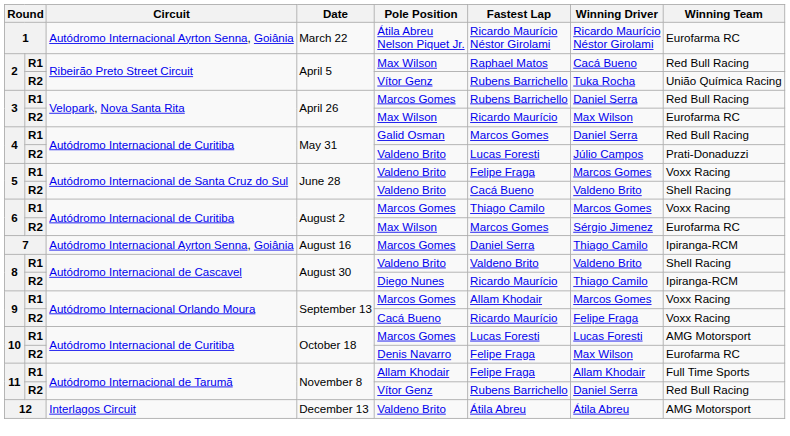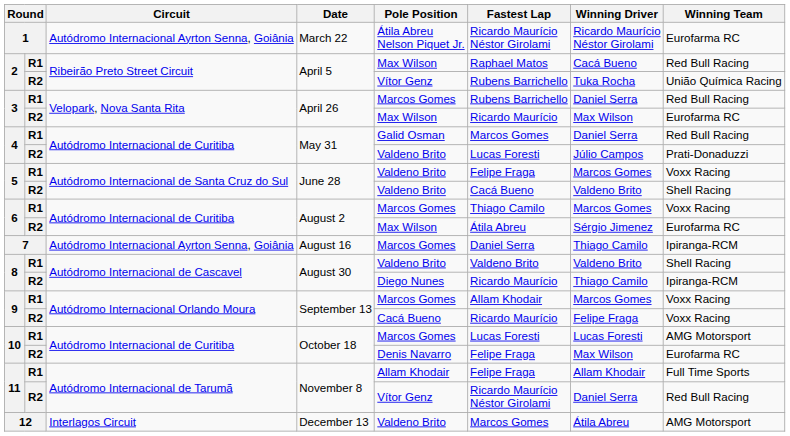 <table class="wikitable" style="font-size: 85%;">
 <tr>
 <th colspan=2>Round</th>
 <th>Circuit</th>
 <th>Date</th>
 <th>Pole Position</th>
 <th>Fastest Lap</th>
 <th>Winning Driver</th>
 <th>Winning Team</th>
 </tr>
 <tr>
 <th colspan=2>1</th>
 <td><a href='#'>Autódromo Internacional Ayrton Senna</a>, <a href='#'>Goiânia</a></td>
 <td>March 22</td>
 <td> <a href='#'>Átila Abreu</a><br> <a href='#'>Nelson Piquet Jr.</a></td>
 <td> <a href='#'>Ricardo Maurício</a><br> <a href='#'>Néstor Girolami</a></td>
 <td> <a href='#'>Ricardo Maurício</a><br> <a href='#'>Néstor Girolami</a></td>
 <td>Eurofarma RC</td>
 </tr>
 <tr>
 <th rowspan=2>2</th>
 <th>R1</th>
 <td rowspan=2><a href='#'>Ribeirão Preto Street Circuit</a></td>
 <td rowspan=2>April 5</td>
 <td> <a href='#'>Max Wilson</a></td>
 <td> <a href='#'>Raphael Matos</a></td>
 <td> <a href='#'>Cacá Bueno</a></td>
 <td>Red Bull Racing</td>
 </tr>
 <tr>
 <th>R2</th>
 <td> <a href='#'>Vítor Genz</a></td>
 <td> <a href='#'>Rubens Barrichello</a></td>
 <td> <a href='#'>Tuka Rocha</a></td>
 <td>União Química Racing</td>
 </tr>
 <tr>
 <th rowspan=2>3</th>
 <th>R1</th>
 <td rowspan=2><a href='#'>Velopark</a>, <a href='#'>Nova Santa Rita</a></td>
 <td rowspan=2>April 26</td>
 <td> <a href='#'>Marcos Gomes</a></td>
 <td> <a href='#'>Rubens Barrichello</a></td>
 <td> <a href='#'>Daniel Serra</a></td>
 <td>Red Bull Racing</td>
 </tr>
 <tr>
 <th>R2</th>
 <td> <a href='#'>Max Wilson</a></td>
 <td> <a href='#'>Ricardo Maurício</a></td>
 <td> <a href='#'>Max Wilson</a></td>
 <td>Eurofarma RC</td>
 </tr>
 <tr>
 <th rowspan=2>4</th>
 <th>R1</th>
 <td rowspan=2><a href='#'>Autódromo Internacional de Curitiba</a></td>
 <td rowspan=2>May 31</td>
 <td> <a href='#'>Galid Osman</a></td>
 <td> <a href='#'>Marcos Gomes</a></td>
 <td> <a href='#'>Daniel Serra</a></td>
 <td>Red Bull Racing</td>
 </tr>
 <tr>
 <th>R2</th>
 <td> <a href='#'>Valdeno Brito</a></td>
 <td> <a href='#'>Lucas Foresti</a></td>
 <td> <a href='#'>Júlio Campos</a></td>
 <td>Prati-Donaduzzi</td>
 </tr>
 <tr>
 <th rowspan=2>5</th>
 <th>R1</th>
 <td rowspan=2><a href='#'>Autódromo Internacional de Santa Cruz do Sul</a></td>
 <td rowspan=2>June 28</td>
 <td> <a href='#'>Valdeno Brito</a></td>
 <td> <a href='#'>Felipe Fraga</a></td>
 <td> <a href='#'>Marcos Gomes</a></td>
 <td>Voxx Racing</td>
 </tr>
 <tr>
 <th>R2</th>
 <td> <a href='#'>Valdeno Brito</a></td>
 <td> <a href='#'>Cacá Bueno</a></td>
 <td> <a href='#'>Valdeno Brito</a></td>
 <td>Shell Racing</td>
 </tr>
 <tr>
 <th rowspan=2>6</th>
 <th>R1</th>
 <td rowspan=2><a href='#'>Autódromo Internacional de Curitiba</a></td>
 <td rowspan=2>August 2</td>
 <td> <a href='#'>Marcos Gomes</a></td>
 <td> <a href='#'>Thiago Camilo</a></td>
 <td> <a href='#'>Marcos Gomes</a></td>
 <td>Voxx Racing</td>
 </tr>
 <tr>
 <th>R2</th>
 <td> <a href='#'>Max Wilson</a></td>
-<td> <a href='#'>Marcos Gomes</a></td>
+<td> <a href='#'>Átila Abreu</a></td>
 <td> <a href='#'>Sérgio Jimenez</a></td>
 <td>Eurofarma RC</td>
 </tr>
 <tr>
 <th colspan=2>7</th>
 <td><a href='#'>Autódromo Internacional Ayrton Senna</a>, <a href='#'>Goiânia</a></td>
 <td>August 16</td>
 <td> <a href='#'>Marcos Gomes</a></td>
 <td> <a href='#'>Daniel Serra</a></td>
 <td> <a href='#'>Thiago Camilo</a></td>
 <td>Ipiranga-RCM</td>
 </tr>
 <tr>
 <th rowspan=2>8</th>
 <th>R1</th>
 <td rowspan=2><a href='#'>Autódromo Internacional de Cascavel</a></td>
 <td rowspan=2>August 30</td>
 <td> <a href='#'>Valdeno Brito</a></td>
 <td> <a href='#'>Valdeno Brito</a></td>
 <td> <a href='#'>Valdeno Brito</a></td>
 <td>Shell Racing</td>
 </tr>
 <tr>
 <th>R2</th>
 <td> <a href='#'>Diego Nunes</a></td>
 <td> <a href='#'>Ricardo Maurício</a></td>
 <td> <a href='#'>Thiago Camilo</a></td>
 <td>Ipiranga-RCM</td>
 </tr>
 <tr>
 <th rowspan=2>9</th>
 <th>R1</th>
 <td rowspan=2><a href='#'>Autódromo Internacional Orlando Moura</a></td>
 <td rowspan=2>September 13</td>
 <td> <a href='#'>Marcos Gomes</a></td>
 <td> <a href='#'>Allam Khodair</a></td>
 <td> <a href='#'>Marcos Gomes</a></td>
 <td>Voxx Racing</td>
 </tr>
 <tr>
 <th>R2</th>
 <td> <a href='#'>Cacá Bueno</a></td>
 <td> <a href='#'>Ricardo Maurício</a></td>
 <td> <a href='#'>Felipe Fraga</a></td>
 <td>Voxx Racing</td>
 </tr>
 <tr>
 <th rowspan=2>10</th>
 <th>R1</th>
 <td rowspan=2><a href='#'>Autódromo Internacional de Curitiba</a></td>
 <td rowspan=2>October 18</td>
 <td> <a href='#'>Marcos Gomes</a></td>
 <td> <a href='#'>Lucas Foresti</a></td>
 <td> <a href='#'>Lucas Foresti</a></td>
 <td>AMG Motorsport</td>
 </tr>
 <tr>
 <th>R2</th>
 <td> <a href='#'>Denis Navarro</a></td>
 <td> <a href='#'>Felipe Fraga</a></td>
 <td> <a href='#'>Max Wilson</a></td>
 <td>Eurofarma RC</td>
 </tr>
 <tr>
 <th rowspan=2>11</th>
 <th>R1</th>
 <td rowspan=2><a href='#'>Autódromo Internacional de Tarumã</a></td>
 <td rowspan=2>November 8</td>
 <td> <a href='#'>Allam Khodair</a></td>
 <td> <a href='#'>Felipe Fraga</a></td>
 <td> <a href='#'>Allam Khodair</a></td>
 <td>Full Time Sports</td>
 </tr>
 <tr>
 <th>R2</th>
 <td> <a href='#'>Vítor Genz</a></td>
-<td> <a href='#'>Rubens Barrichello</a></td>
+<td> <a href='#'>Ricardo Maurício</a><br> <a href='#'>Néstor Girolami</a></td>
 <td> <a href='#'>Daniel Serra</a></td>
 <td>Red Bull Racing</td>
 </tr>
 <tr>
 <th colspan=2>12</th>
 <td><a href='#'>Interlagos Circuit</a></td>
 <td>December 13</td>
 <td> <a href='#'>Valdeno Brito</a></td>
-<td> <a href='#'>Átila Abreu</a></td>
+<td> <a href='#'>Marcos Gomes</a></td>
 <td> <a href='#'>Átila Abreu</a></td>
 <td>AMG Motorsport</td>
 </tr>
 </table>
